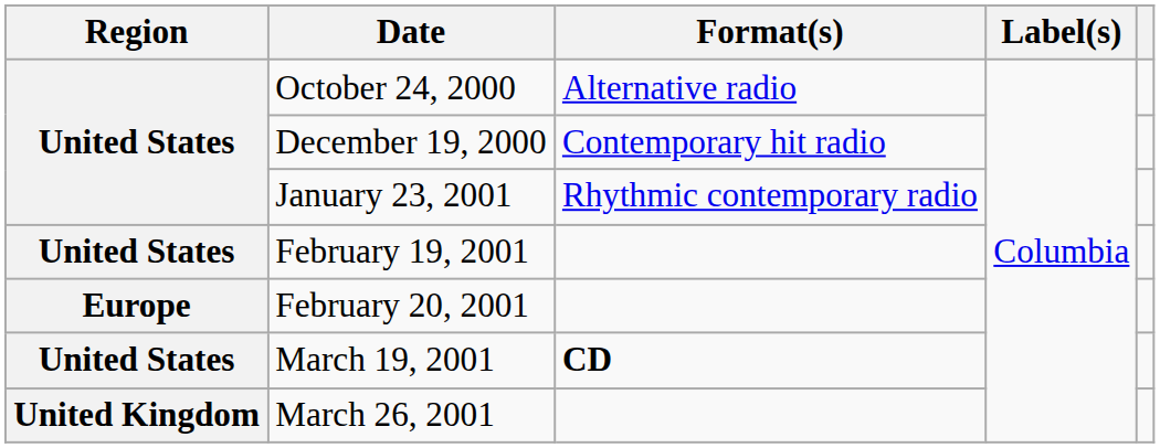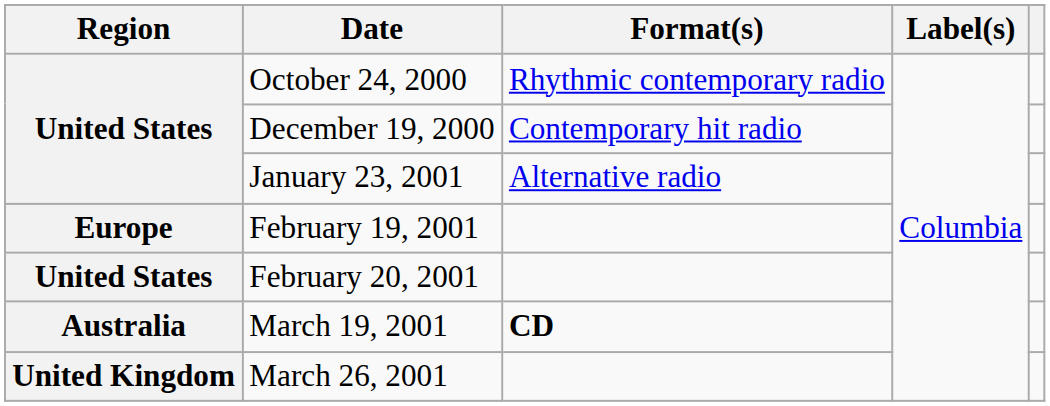 <table class="wikitable plainrowheaders">
 <tr>
 <th scope="col">Region</th>
 <th scope="col">Date</th>
 <th scope="col">Format(s)</th>
 <th scope="col">Label(s)</th>
 <th scope="col"></th>
 </tr>
 <tr>
 <th scope="row" rowspan="3">United States</th>
 <td>October 24, 2000</td>
-<td><a href='#'>Alternative radio</a></td>
+<td><a href='#'>Rhythmic contemporary radio</a></td>
 <td rowspan="7"><a href='#'>Columbia</a></td>
 <td align="center"></td>
 </tr>
 <tr>
 <td>December 19, 2000</td>
 <td><a href='#'>Contemporary hit radio</a></td>
 <td align="center"></td>
 </tr>
 <tr>
 <td>January 23, 2001</td>
-<td><a href='#'>Rhythmic contemporary radio</a></td>
+<td><a href='#'>Alternative radio</a></td>
 <td align="center"></td>
 </tr>
 <tr>
-<th scope="row">United States</th>
+<th scope="row">Europe</th>
 <td>February 19, 2001</td>
 <td></td>
 <td align="center"></td>
 </tr>
 <tr>
-<th scope="row">Europe</th>
+<th scope="row">United States</th>
 <td>February 20, 2001</td>
 <td></td>
 <td align="center"></td>
 </tr>
 <tr>
-<th scope="row">United States</th>
+<th scope="row">Australia</th>
 <td>March 19, 2001</td>
 <td><strong>CD</strong></td>
 <td align="center"></td>
 </tr>
 <tr>
 <th scope="row">United Kingdom</th>
 <td>March 26, 2001</td>
 <td></td>
 <td align="center"></td>
 </tr>
 </table>
